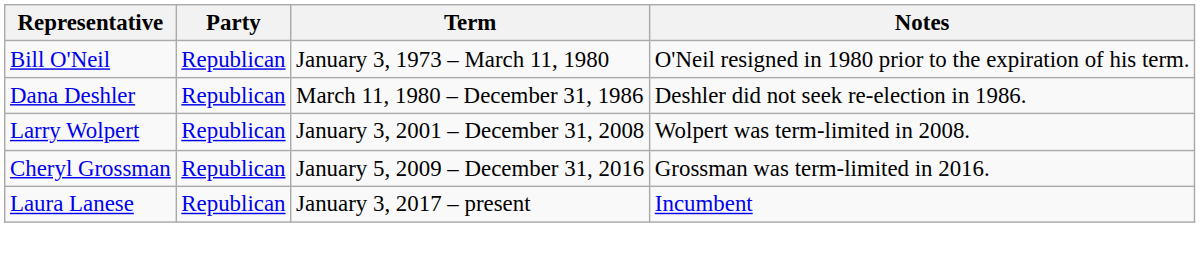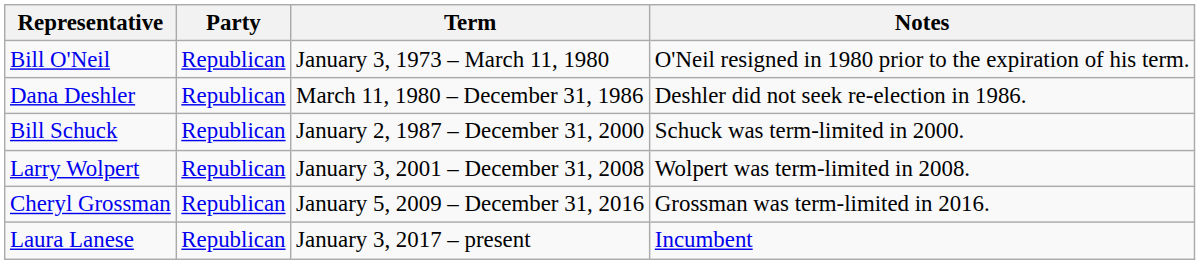 <table class=wikitable>
 <tr valign=bottom>
 <th>Representative</th>
 <th>Party</th>
 <th>Term</th>
 <th>Notes</th>
 </tr>
 <tr>
 <td><a href='#'>Bill O'Neil</a></td>
 <td><a href='#'>Republican</a></td>
 <td>January 3, 1973 – March 11, 1980</td>
 <td>O'Neil resigned in 1980 prior to the expiration of his term.</td>
 </tr>
 <tr>
 <td><a href='#'>Dana Deshler</a></td>
 <td><a href='#'>Republican</a></td>
 <td>March 11, 1980 – December 31, 1986</td>
 <td>Deshler did not seek re-election in 1986.</td>
 </tr>
 <tr>
+<td><a href='#'>Bill Schuck</a></td>
+<td><a href='#'>Republican</a></td>
+<td>January 2, 1987 – December 31, 2000</td>
+<td>Schuck was term-limited in 2000.</td>
+</tr>
+<tr>
 <td><a href='#'>Larry Wolpert</a></td>
 <td><a href='#'>Republican</a></td>
 <td>January 3, 2001 – December 31, 2008</td>
 <td>Wolpert was term-limited in 2008.</td>
 </tr>
 <tr>
 <td><a href='#'>Cheryl Grossman</a></td>
 <td><a href='#'>Republican</a></td>
 <td>January 5, 2009 – December 31, 2016</td>
 <td>Grossman was term-limited in 2016.</td>
 </tr>
 <tr>
 <td><a href='#'>Laura Lanese</a></td>
 <td><a href='#'>Republican</a></td>
 <td>January 3, 2017 – present</td>
 <td><a href='#'>Incumbent</a></td>
 </tr>
 </table>
